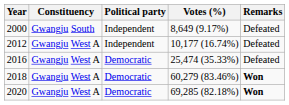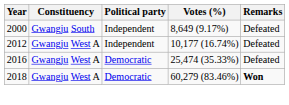 <table class="wikitable">
 <tr>
 <th>Year</th>
 <th>Constituency</th>
 <th>Political party</th>
 <th>Votes (%)</th>
 <th>Remarks</th>
 </tr>
 <tr>
 <td>2000</td>
 <td><a href='#'>Gwangju</a> <a href='#'>South</a></td>
 <td>Independent</td>
 <td>8,649 (9.17%)</td>
 <td>Defeated</td>
 </tr>
 <tr>
 <td>2012</td>
 <td><a href='#'>Gwangju</a> <a href='#'>West</a> A</td>
 <td>Independent</td>
 <td>10,177 (16.74%)</td>
 <td>Defeated</td>
 </tr>
 <tr>
 <td>2016</td>
 <td><a href='#'>Gwangju</a> <a href='#'>West</a> A</td>
 <td><a href='#'>Democratic</a></td>
 <td>25,474 (35.33%)</td>
 <td>Defeated</td>
 </tr>
 <tr>
 <td>2018</td>
 <td><a href='#'>Gwangju</a> <a href='#'>West</a> A</td>
 <td><a href='#'>Democratic</a></td>
 <td>60,279 (83.46%)</td>
 <td><strong>Won</strong></td>
 </tr>
-<tr>
-<td>2020</td>
-<td><a href='#'>Gwangju</a> <a href='#'>West</a> A</td>
-<td><a href='#'>Democratic</a></td>
-<td>69,285 (82.18%)</td>
-<td><strong>Won</strong></td>
-</tr>
 </table>
